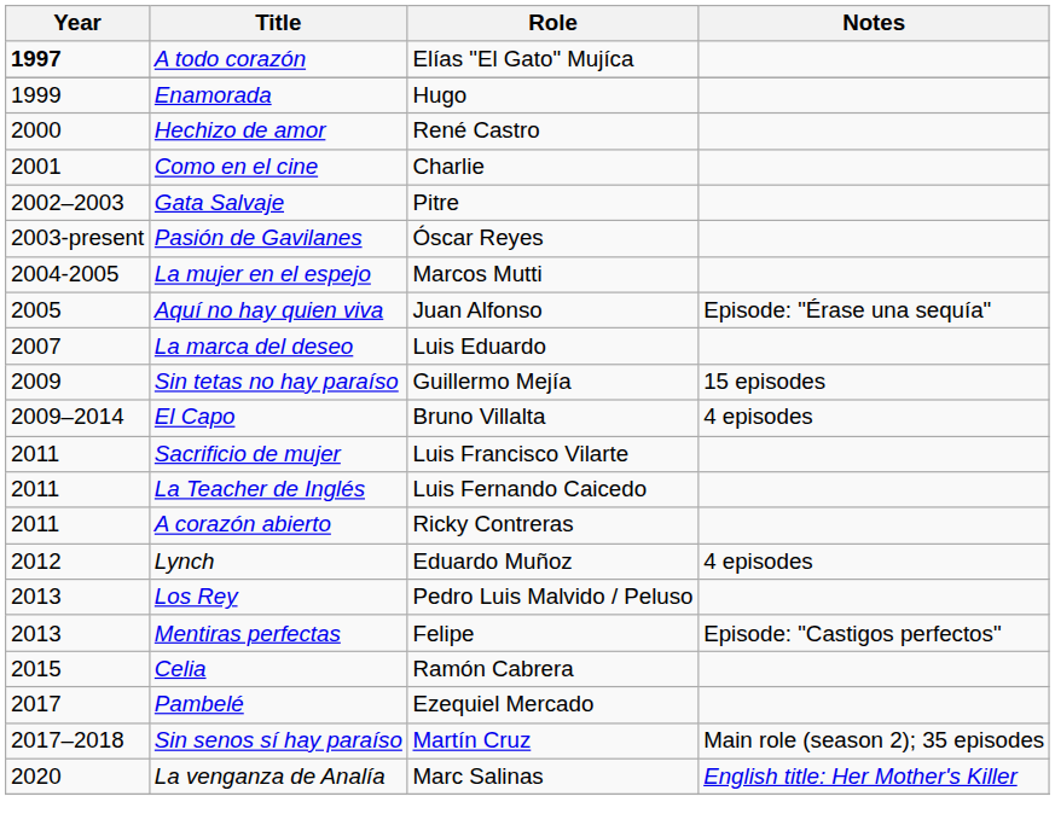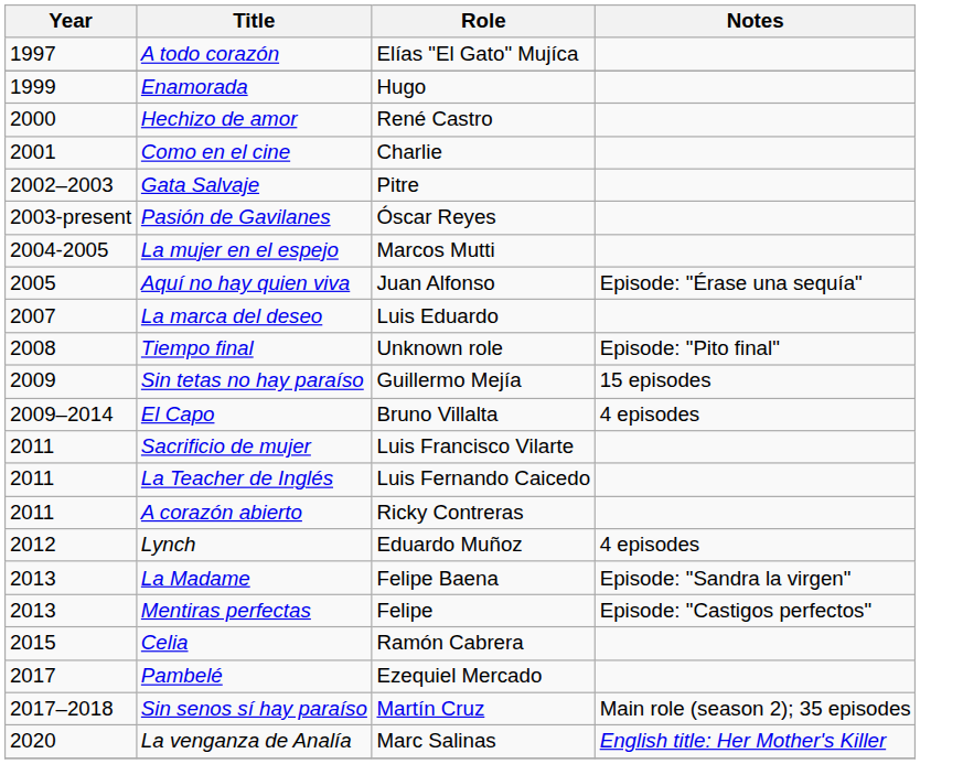 <table class="wikitable sortable">
 <tr>
 <th>Year</th>
 <th>Title</th>
 <th>Role</th>
 <th class="unsortable">Notes</th>
 </tr>
 <tr>
-<td><strong>1997</strong></td>
+<td>1997</td>
 <td><em><a href='#'>A todo corazón</a></em></td>
 <td>Elías "El Gato" Mujíca</td>
 <td></td>
 </tr>
 <tr>
 </tr>
 <tr>
 <td>1999</td>
 <td><em><a href='#'>Enamorada</a></em></td>
 <td>Hugo</td>
 <td></td>
 </tr>
 <tr>
 <td>2000</td>
 <td><em><a href='#'>Hechizo de amor</a></em></td>
 <td>René Castro</td>
 <td></td>
 </tr>
 <tr>
 <td>2001</td>
 <td><em><a href='#'>Como en el cine</a></em></td>
 <td>Charlie</td>
 <td></td>
 </tr>
 <tr>
 <td>2002–2003</td>
 <td><em><a href='#'>Gata Salvaje</a></em></td>
 <td>Pitre</td>
 <td></td>
 </tr>
 <tr>
 <td>2003-present</td>
 <td><em><a href='#'>Pasión de Gavilanes</a></em></td>
 <td>Óscar Reyes</td>
 <td></td>
 </tr>
 <tr>
 <td>2004-2005</td>
 <td><em><a href='#'>La mujer en el espejo</a></em></td>
 <td>Marcos Mutti</td>
 <td></td>
 </tr>
 <tr>
 <td>2005</td>
 <td><em><a href='#'>Aquí no hay quien viva</a></em></td>
 <td>Juan Alfonso</td>
 <td>Episode: "Érase una sequía"</td>
 </tr>
 <tr>
 <td>2007</td>
 <td><em><a href='#'>La marca del deseo</a></em></td>
 <td>Luis Eduardo</td>
 <td></td>
 </tr>
 <tr>
+<td>2008</td>
+<td><em><a href='#'>Tiempo final</a></em></td>
+<td>Unknown role</td>
+<td>Episode: "Pito final"</td>
+</tr>
+<tr>
 <td>2009</td>
 <td><em><a href='#'>Sin tetas no hay paraíso</a></em></td>
 <td>Guillermo Mejía</td>
 <td>15 episodes</td>
 </tr>
 <tr>
 <td>2009–2014</td>
 <td><em><a href='#'>El Capo</a></em></td>
 <td>Bruno Villalta</td>
 <td>4 episodes</td>
 </tr>
 <tr>
 <td>2011</td>
 <td><em><a href='#'>Sacrificio de mujer</a></em></td>
 <td>Luis Francisco Vilarte</td>
 <td></td>
 </tr>
 <tr>
 <td>2011</td>
 <td><em><a href='#'>La Teacher de Inglés</a></em></td>
 <td>Luis Fernando Caicedo</td>
 <td></td>
 </tr>
 <tr>
 <td>2011</td>
 <td><em><a href='#'>A corazón abierto</a></em></td>
 <td>Ricky Contreras</td>
 <td></td>
 </tr>
 <tr>
 <td>2012</td>
 <td><em>Lynch</em></td>
 <td>Eduardo Muñoz</td>
 <td>4 episodes</td>
 </tr>
 <tr>
 <td>2013</td>
-<td><em><a href='#'>Los Rey</a></em></td>
-<td>Pedro Luis Malvido / Peluso</td>
-<td></td>
+<td><em><a href='#'>La Madame</a></em></td>
+<td>Felipe Baena</td>
+<td>Episode: "Sandra la virgen"</td>
 </tr>
 <tr>
 <td>2013</td>
 <td><em><a href='#'>Mentiras perfectas</a></em></td>
 <td>Felipe</td>
 <td>Episode: "Castigos perfectos"</td>
 </tr>
 <tr>
 <td>2015</td>
 <td><em><a href='#'>Celia</a></em></td>
 <td>Ramón Cabrera</td>
 <td></td>
 </tr>
 <tr>
 <td>2017</td>
 <td><em><a href='#'>Pambelé</a></em></td>
 <td>Ezequiel Mercado</td>
 <td></td>
 </tr>
 <tr>
 <td>2017–2018</td>
 <td><em><a href='#'>Sin senos sí hay paraíso</a></em></td>
 <td><a href='#'>Martín Cruz</a></td>
 <td>Main role (season 2); 35 episodes</td>
 </tr>
 <tr>
 <td>2020</td>
 <td><em>La venganza de Analía</em></td>
 <td>Marc Salinas</td>
 <td><em><a href='#'>English title: Her Mother's Killer</a></em></td>
 </tr>
 <tr>
 </tr>
 </table>
